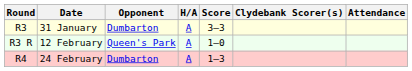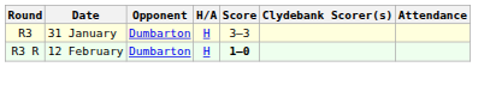 <table class="wikitable" style="text-align:center">
 <tr>
 <th>Round</th>
 <th>Date</th>
 <th>Opponent</th>
 <th>H/A</th>
 <th>Score</th>
 <th>Clydebank Scorer(s)</th>
 <th>Attendance</th>
 </tr>
 <tr bgcolor=#FFFFDD>
 <td>R3</td>
 <td align=left>31 January</td>
 <td align=left><a href='#'>Dumbarton</a></td>
-<td><a href='#'>A</a></td>
+<td><a href='#'>H</a></td>
 <td>3–3</td>
 <td align=left></td>
 <td></td>
 </tr>
 <tr bgcolor=#EEFFEE>
 <td>R3 R</td>
 <td align=left>12 February</td>
-<td align=left><a href='#'>Queen's Park</a></td>
-<td><a href='#'>A</a></td>
-<td>1–0</td>
-<td align=left></td>
-<td></td>
-</tr>
-<tr bgcolor=#FFCCCC>
-<td>R4</td>
-<td align=left>24 February</td>
 <td align=left><a href='#'>Dumbarton</a></td>
-<td><a href='#'>A</a></td>
-<td>1–3</td>
+<td><a href='#'>H</a></td>
+<td><strong>1–0</strong></td>
 <td align=left></td>
 <td></td>
 </tr>
 </table>
